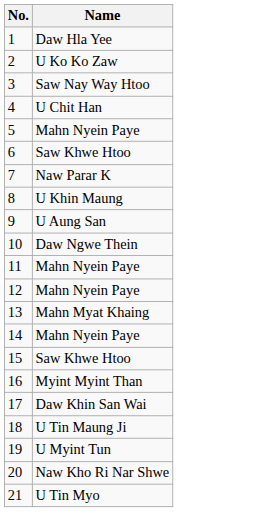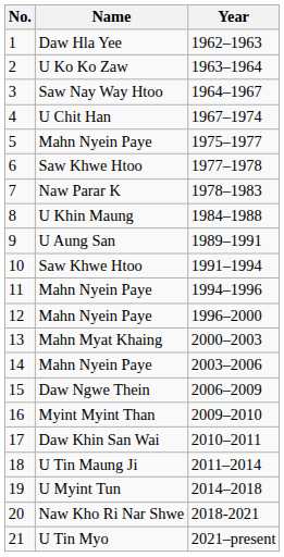 <table class="wikitable">
 <tr>
 <th>No.</th>
 <th>Name</th>
+<th>Year</th>
 </tr>
 <tr>
 <td>1</td>
 <td>Daw Hla Yee</td>
+<td>1962–1963</td>
 </tr>
 <tr>
 <td>2</td>
 <td>U Ko Ko Zaw</td>
+<td>1963–1964</td>
 </tr>
 <tr>
 <td>3</td>
 <td>Saw Nay Way Htoo</td>
+<td>1964–1967</td>
 </tr>
 <tr>
 <td>4</td>
 <td>U Chit Han</td>
+<td>1967–1974</td>
 </tr>
 <tr>
 <td>5</td>
 <td>Mahn Nyein Paye</td>
+<td>1975–1977</td>
 </tr>
 <tr>
 <td>6</td>
 <td>Saw Khwe Htoo</td>
+<td>1977–1978</td>
 </tr>
 <tr>
 <td>7</td>
 <td>Naw Parar K</td>
+<td>1978–1983</td>
 </tr>
 <tr>
 <td>8</td>
 <td>U Khin Maung</td>
+<td>1984–1988</td>
 </tr>
 <tr>
 <td>9</td>
 <td>U Aung San</td>
+<td>1989–1991</td>
 </tr>
 <tr>
 <td>10</td>
-<td>Daw Ngwe Thein</td>
+<td>Saw Khwe Htoo</td>
+<td>1991–1994</td>
 </tr>
 <tr>
 <td>11</td>
 <td>Mahn Nyein Paye</td>
+<td>1994–1996</td>
 </tr>
 <tr>
 <td>12</td>
 <td>Mahn Nyein Paye</td>
+<td>1996–2000</td>
 </tr>
 <tr>
 <td>13</td>
 <td>Mahn Myat Khaing</td>
+<td>2000–2003</td>
 </tr>
 <tr>
 <td>14</td>
 <td>Mahn Nyein Paye</td>
+<td>2003–2006</td>
 </tr>
 <tr>
 <td>15</td>
-<td>Saw Khwe Htoo</td>
+<td>Daw Ngwe Thein</td>
+<td>2006–2009</td>
 </tr>
 <tr>
 <td>16</td>
 <td>Myint Myint Than</td>
+<td>2009–2010</td>
 </tr>
 <tr>
 <td>17</td>
 <td>Daw Khin San Wai</td>
+<td>2010–2011</td>
 </tr>
 <tr>
 <td>18</td>
 <td>U Tin Maung Ji</td>
+<td>2011–2014</td>
 </tr>
 <tr>
 <td>19</td>
 <td>U Myint Tun</td>
+<td>2014–2018</td>
 </tr>
 <tr>
 <td>20</td>
 <td>Naw Kho Ri Nar Shwe</td>
+<td>2018-2021</td>
 </tr>
 <tr>
 <td>21</td>
 <td>U Tin Myo</td>
+<td>2021–present</td>
 </tr>
 </table>
